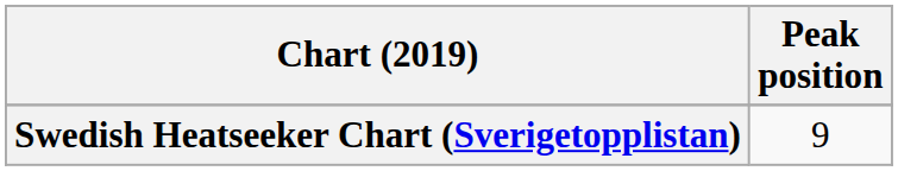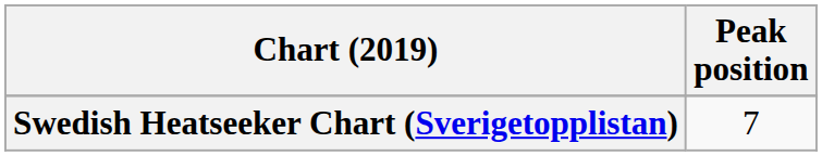 <table class="wikitable plainrowheaders" style="text-align:center">
 <tr>
 <th scope="col">Chart (2019)</th>
 <th scope="col">Peak<br>position</th>
 </tr>
 <tr>
 </tr>
 <tr>
 <th scope="row">Swedish Heatseeker Chart (<a href='#'>Sverigetopplistan</a>)</th>
-<td>9</td>
+<td>7</td>
 </tr>
 </table>
